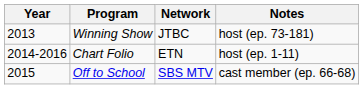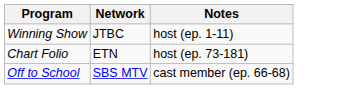 <table class="wikitable">
 <tr>
-<th>Year</th>
 <th>Program</th>
 <th>Network</th>
 <th>Notes</th>
 </tr>
 <tr>
-<td>2013</td>
 <td><em>Winning Show</em></td>
 <td>JTBC</td>
+<td>host (ep. 1-11)</td>
+</tr>
+<tr>
+<td><em>Chart Folio</em></td>
+<td>ETN</td>
 <td>host (ep. 73-181)</td>
 </tr>
 <tr>
-<td>2014-2016</td>
-<td><em>Chart Folio</em></td>
-<td>ETN</td>
-<td>host (ep. 1-11)</td>
-</tr>
-<tr>
-<td>2015</td>
 <td><em><a href='#'>Off to School</a></em></td>
 <td><a href='#'>SBS MTV</a></td>
 <td>cast member (ep. 66-68)</td>
 </tr>
 </table>
